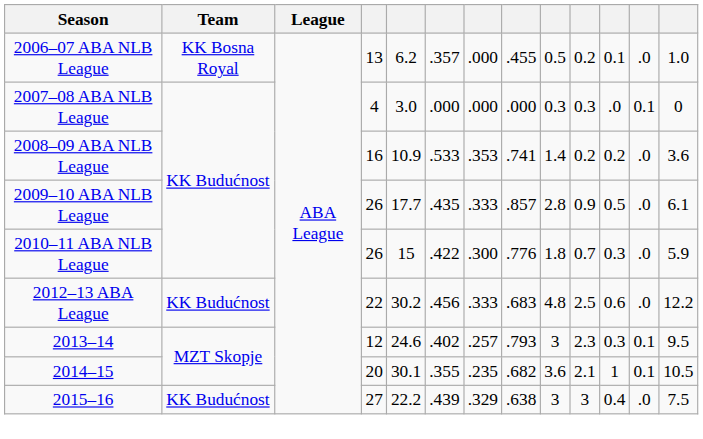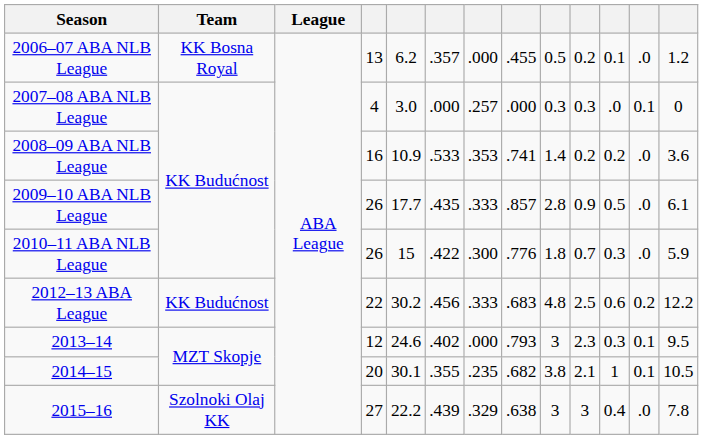 <table class="wikitable sortable" style="font-size:95%; text-align:center;">
 <tr>
 <th>Season</th>
 <th>Team</th>
 <th>League</th>
 <th></th>
 <th></th>
 <th></th>
 <th></th>
 <th></th>
 <th></th>
 <th></th>
 <th></th>
 <th></th>
 <th></th>
 </tr>
 <tr>
 <td><a href='#'>2006–07 ABA NLB League</a></td>
 <td rowspan="1"><a href='#'>KK Bosna Royal</a></td>
 <td rowspan="9"><a href='#'>ABA League</a></td>
 <td>13</td>
 <td>6.2</td>
 <td>.357</td>
 <td>.000</td>
 <td>.455</td>
 <td>0.5</td>
 <td>0.2</td>
 <td>0.1</td>
 <td>.0</td>
-<td>1.0</td>
+<td>1.2</td>
 </tr>
 <tr>
 <td><a href='#'>2007–08 ABA NLB League</a></td>
 <td rowspan="4"><a href='#'>KK Budućnost</a></td>
 <td>4</td>
 <td>3.0</td>
 <td>.000</td>
-<td>.000</td>
+<td>.257</td>
 <td>.000</td>
 <td>0.3</td>
 <td>0.3</td>
 <td>.0</td>
 <td>0.1</td>
 <td>0</td>
 </tr>
 <tr>
 <td><a href='#'>2008–09 ABA NLB League</a></td>
 <td>16</td>
 <td>10.9</td>
 <td>.533</td>
 <td>.353</td>
 <td>.741</td>
 <td>1.4</td>
 <td>0.2</td>
 <td>0.2</td>
 <td>.0</td>
 <td>3.6</td>
 </tr>
 <tr>
 <td><a href='#'>2009–10 ABA NLB League</a></td>
 <td>26</td>
 <td>17.7</td>
 <td>.435</td>
 <td>.333</td>
 <td>.857</td>
 <td>2.8</td>
 <td>0.9</td>
 <td>0.5</td>
 <td>.0</td>
 <td>6.1</td>
 </tr>
 <tr>
 <td><a href='#'>2010–11 ABA NLB League</a></td>
 <td>26</td>
 <td>15</td>
 <td>.422</td>
 <td>.300</td>
 <td>.776</td>
 <td>1.8</td>
 <td>0.7</td>
 <td>0.3</td>
 <td>.0</td>
 <td>5.9</td>
 </tr>
 <tr>
 <td><a href='#'>2012–13 ABA League</a></td>
 <td rowspan="1"><a href='#'>KK Budućnost</a></td>
 <td>22</td>
 <td>30.2</td>
 <td>.456</td>
 <td>.333</td>
 <td>.683</td>
 <td>4.8</td>
 <td>2.5</td>
 <td>0.6</td>
-<td>.0</td>
+<td>0.2</td>
 <td>12.2</td>
 </tr>
 <tr>
 <td><a href='#'>2013–14</a></td>
 <td rowspan="2"><a href='#'>MZT Skopje</a></td>
 <td>12</td>
 <td>24.6</td>
 <td>.402</td>
-<td>.257</td>
+<td>.000</td>
 <td>.793</td>
 <td>3</td>
 <td>2.3</td>
 <td>0.3</td>
 <td>0.1</td>
 <td>9.5</td>
 </tr>
 <tr>
 <td><a href='#'>2014–15</a></td>
 <td>20</td>
 <td>30.1</td>
 <td>.355</td>
 <td>.235</td>
 <td>.682</td>
-<td>3.6</td>
+<td>3.8</td>
 <td>2.1</td>
 <td>1</td>
 <td>0.1</td>
 <td>10.5</td>
 </tr>
 <tr>
 <td><a href='#'>2015–16</a></td>
-<td rowspan="1"><a href='#'>KK Budućnost</a></td>
+<td rowspan="1"><a href='#'>Szolnoki Olaj KK</a></td>
 <td>27</td>
 <td>22.2</td>
 <td>.439</td>
 <td>.329</td>
 <td>.638</td>
 <td>3</td>
 <td>3</td>
 <td>0.4</td>
 <td>.0</td>
-<td>7.5</td>
+<td>7.8</td>
 </tr>
 </table>
